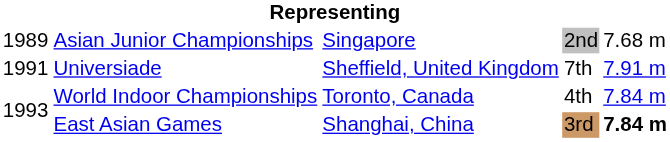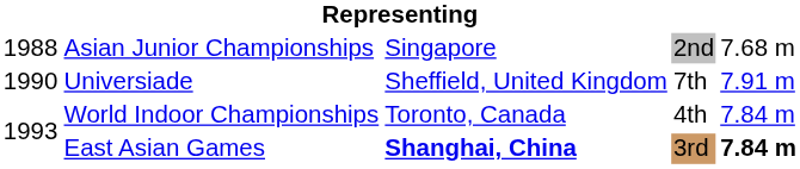 <table>
 <tr>
 <th colspan="5">Representing </th>
 </tr>
 <tr>
-<td>1989</td>
+<td>1988</td>
 <td><a href='#'>Asian Junior Championships</a></td>
 <td><a href='#'>Singapore</a></td>
 <td bgcolor=silver>2nd</td>
 <td>7.68 m</td>
 </tr>
 <tr>
-<td>1991</td>
+<td>1990</td>
 <td><a href='#'>Universiade</a></td>
 <td><a href='#'>Sheffield, United Kingdom</a></td>
 <td>7th</td>
 <td><a href='#'>7.91 m</a></td>
 </tr>
 <tr>
 <td rowspan=2>1993</td>
 <td><a href='#'>World Indoor Championships</a></td>
 <td><a href='#'>Toronto, Canada</a></td>
 <td>4th</td>
 <td><a href='#'>7.84 m</a></td>
 </tr>
 <tr>
 <td><a href='#'>East Asian Games</a></td>
-<td><a href='#'>Shanghai, China</a></td>
+<td><strong><a href='#'>Shanghai, China</a></strong></td>
 <td bgcolor=cc9966>3rd</td>
 <td><strong>7.84 m</strong></td>
 </tr>
 </table>
